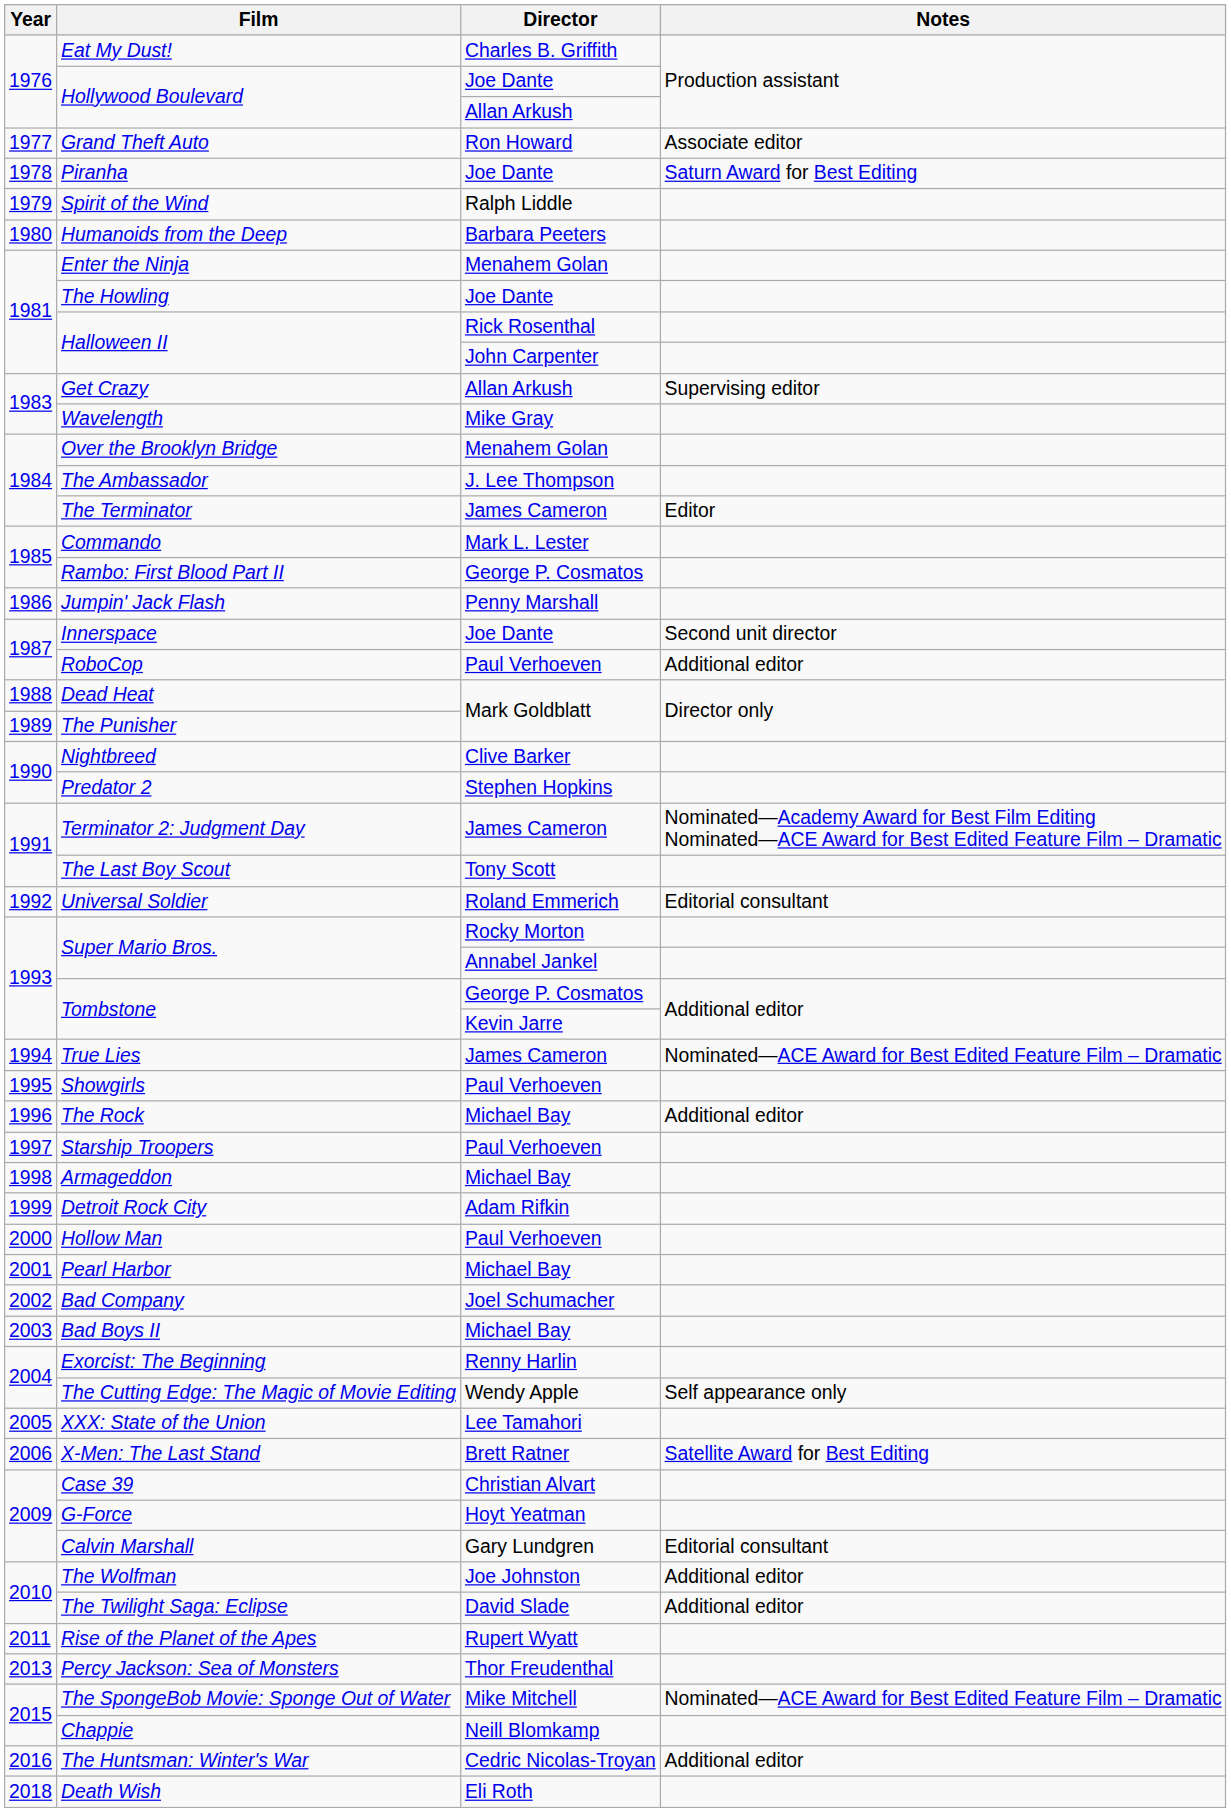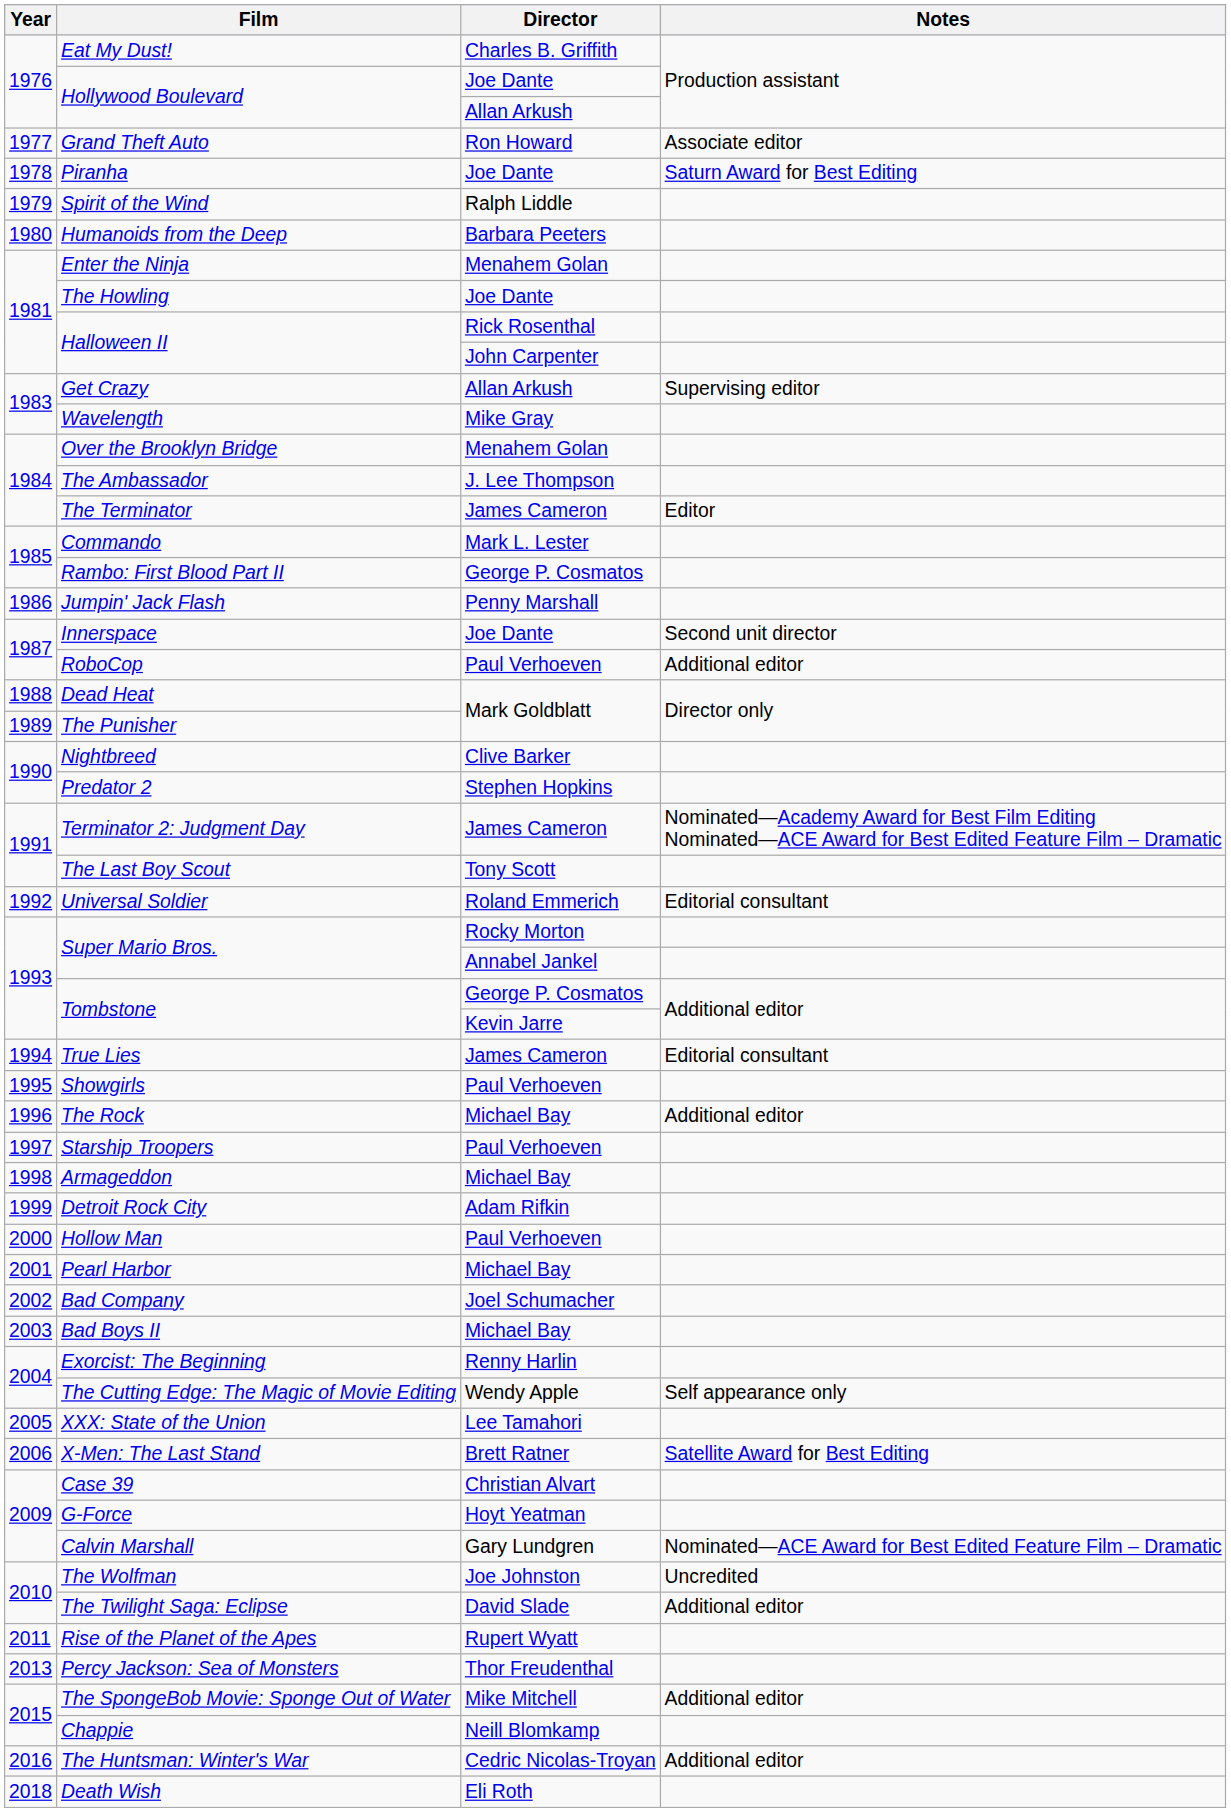 <table class="wikitable sortable">
 <tr style="background:#b0c4de; text-align:center;">
 <th>Year</th>
 <th>Film</th>
 <th>Director</th>
 <th>Notes</th>
 </tr>
 <tr>
 <td rowspan="3"><a href='#'>1976</a></td>
 <td><em><a href='#'>Eat My Dust!</a></em></td>
 <td><a href='#'>Charles B. Griffith</a></td>
 <td rowspan="3">Production assistant</td>
 </tr>
 <tr>
 <td rowspan="2"><a href='#'><em>Hollywood Boulevard</em></a></td>
 <td><a href='#'>Joe Dante</a></td>
 </tr>
 <tr>
 <td><a href='#'>Allan Arkush</a></td>
 </tr>
 <tr>
 <td><a href='#'>1977</a></td>
 <td><a href='#'><em>Grand Theft Auto</em></a></td>
 <td><a href='#'>Ron Howard</a></td>
 <td>Associate editor</td>
 </tr>
 <tr>
 <td><a href='#'>1978</a></td>
 <td><em><a href='#'>Piranha</a></em></td>
 <td><a href='#'>Joe Dante</a></td>
 <td><a href='#'>Saturn Award</a> for <a href='#'>Best Editing</a></td>
 </tr>
 <tr>
 <td><a href='#'>1979</a></td>
 <td><em><a href='#'>Spirit of the Wind</a></em></td>
 <td>Ralph Liddle</td>
 <td></td>
 </tr>
 <tr>
 <td><a href='#'>1980</a></td>
 <td><em><a href='#'>Humanoids from the Deep</a></em></td>
 <td><a href='#'>Barbara Peeters</a></td>
 <td></td>
 </tr>
 <tr>
 <td rowspan=4><a href='#'>1981</a></td>
 <td><em><a href='#'>Enter the Ninja</a></em></td>
 <td><a href='#'>Menahem Golan</a></td>
 <td></td>
 </tr>
 <tr>
 <td><em><a href='#'>The Howling</a></em></td>
 <td><a href='#'>Joe Dante</a></td>
 <td></td>
 </tr>
 <tr>
 <td rowspan=2><em><a href='#'>Halloween II</a></em></td>
 <td><a href='#'>Rick Rosenthal</a></td>
 <td></td>
 </tr>
 <tr>
 <td><a href='#'>John Carpenter</a></td>
 <td></td>
 </tr>
 <tr>
 <td rowspan="2"><a href='#'>1983</a></td>
 <td><em><a href='#'>Get Crazy</a></em></td>
 <td><a href='#'>Allan Arkush</a></td>
 <td>Supervising editor</td>
 </tr>
 <tr>
 <td><em><a href='#'>Wavelength</a></em></td>
 <td><a href='#'>Mike Gray</a></td>
 <td></td>
 </tr>
 <tr>
 <td rowspan="3"><a href='#'>1984</a></td>
 <td><em><a href='#'>Over the Brooklyn Bridge</a></em></td>
 <td><a href='#'>Menahem Golan</a></td>
 <td></td>
 </tr>
 <tr>
 <td><em><a href='#'>The Ambassador</a></em></td>
 <td><a href='#'>J. Lee Thompson</a></td>
 <td></td>
 </tr>
 <tr>
 <td><em><a href='#'>The Terminator</a></em></td>
 <td><a href='#'>James Cameron</a></td>
 <td>Editor</td>
 </tr>
 <tr>
 <td rowspan=2><a href='#'>1985</a></td>
 <td><em><a href='#'>Commando</a></em></td>
 <td><a href='#'>Mark L. Lester</a></td>
 <td></td>
 </tr>
 <tr>
 <td><em><a href='#'>Rambo: First Blood Part II</a></em></td>
 <td><a href='#'>George P. Cosmatos</a></td>
 <td></td>
 </tr>
 <tr>
 <td><a href='#'>1986</a></td>
 <td><em><a href='#'>Jumpin' Jack Flash</a></em></td>
 <td><a href='#'>Penny Marshall</a></td>
 <td></td>
 </tr>
 <tr>
 <td rowspan="2"><a href='#'>1987</a></td>
 <td><em><a href='#'>Innerspace</a></em></td>
 <td><a href='#'>Joe Dante</a></td>
 <td>Second unit director</td>
 </tr>
 <tr>
 <td><em><a href='#'>RoboCop</a></em></td>
 <td><a href='#'>Paul Verhoeven</a></td>
 <td>Additional editor</td>
 </tr>
 <tr>
 <td><a href='#'>1988</a></td>
 <td><em><a href='#'>Dead Heat</a></em></td>
 <td rowspan=2>Mark Goldblatt</td>
 <td rowspan=2>Director only</td>
 </tr>
 <tr>
 <td><a href='#'>1989</a></td>
 <td><em><a href='#'>The Punisher</a></em></td>
 </tr>
 <tr>
 <td rowspan=2><a href='#'>1990</a></td>
 <td><em><a href='#'>Nightbreed</a></em></td>
 <td><a href='#'>Clive Barker</a></td>
 <td></td>
 </tr>
 <tr>
 <td><em><a href='#'>Predator 2</a></em></td>
 <td><a href='#'>Stephen Hopkins</a></td>
 <td></td>
 </tr>
 <tr>
 <td rowspan=2><a href='#'>1991</a></td>
 <td><em><a href='#'>Terminator 2: Judgment Day</a></em></td>
 <td><a href='#'>James Cameron</a></td>
 <td>Nominated—<a href='#'>Academy Award for Best Film Editing</a><br>Nominated—<a href='#'>ACE Award for Best Edited Feature Film – Dramatic</a></td>
 </tr>
 <tr>
 <td><em><a href='#'>The Last Boy Scout</a></em></td>
 <td><a href='#'>Tony Scott</a></td>
 <td></td>
 </tr>
 <tr>
 <td><a href='#'>1992</a></td>
 <td><a href='#'><em>Universal Soldier</em></a></td>
 <td><a href='#'>Roland Emmerich</a></td>
 <td>Editorial consultant</td>
 </tr>
 <tr>
 <td rowspan="4"><a href='#'>1993</a></td>
 <td rowspan="2"><em><a href='#'>Super Mario Bros.</a></em></td>
 <td><a href='#'>Rocky Morton</a></td>
 <td></td>
 </tr>
 <tr>
 <td><a href='#'>Annabel Jankel</a></td>
 <td></td>
 </tr>
 <tr>
 <td rowspan="2"><a href='#'><em>Tombstone</em></a></td>
 <td><a href='#'>George P. Cosmatos</a></td>
 <td rowspan="2">Additional editor</td>
 </tr>
 <tr>
 <td><a href='#'>Kevin Jarre</a></td>
 </tr>
 <tr>
 <td><a href='#'>1994</a></td>
 <td><em><a href='#'>True Lies</a></em></td>
 <td><a href='#'>James Cameron</a></td>
-<td>Nominated—<a href='#'>ACE Award for Best Edited Feature Film – Dramatic</a></td>
+<td>Editorial consultant</td>
 </tr>
 <tr>
 <td><a href='#'>1995</a></td>
 <td><em><a href='#'>Showgirls</a></em></td>
 <td><a href='#'>Paul Verhoeven</a></td>
 <td></td>
 </tr>
 <tr>
 <td><a href='#'>1996</a></td>
 <td><a href='#'><em>The Rock</em></a></td>
 <td><a href='#'>Michael Bay</a></td>
 <td>Additional editor</td>
 </tr>
 <tr>
 <td><a href='#'>1997</a></td>
 <td><em><a href='#'>Starship Troopers</a></em></td>
 <td><a href='#'>Paul Verhoeven</a></td>
 <td></td>
 </tr>
 <tr>
 <td><a href='#'>1998</a></td>
 <td><em><a href='#'>Armageddon</a></em></td>
 <td><a href='#'>Michael Bay</a></td>
 <td></td>
 </tr>
 <tr>
 <td><a href='#'>1999</a></td>
 <td><em><a href='#'>Detroit Rock City</a></em></td>
 <td><a href='#'>Adam Rifkin</a></td>
 <td></td>
 </tr>
 <tr>
 <td><a href='#'>2000</a></td>
 <td><em><a href='#'>Hollow Man</a></em></td>
 <td><a href='#'>Paul Verhoeven</a></td>
 <td></td>
 </tr>
 <tr>
 <td><a href='#'>2001</a></td>
 <td><em><a href='#'>Pearl Harbor</a></em></td>
 <td><a href='#'>Michael Bay</a></td>
 <td></td>
 </tr>
 <tr>
 <td><a href='#'>2002</a></td>
 <td><em><a href='#'>Bad Company</a></em></td>
 <td><a href='#'>Joel Schumacher</a></td>
 <td></td>
 </tr>
 <tr>
 <td><a href='#'>2003</a></td>
 <td><em><a href='#'>Bad Boys II</a></em></td>
 <td><a href='#'>Michael Bay</a></td>
 <td></td>
 </tr>
 <tr>
 <td rowspan=2><a href='#'>2004</a></td>
 <td><em><a href='#'>Exorcist: The Beginning</a></em></td>
 <td><a href='#'>Renny Harlin</a></td>
 <td></td>
 </tr>
 <tr>
 <td><em><a href='#'>The Cutting Edge: The Magic of Movie Editing</a></em></td>
 <td>Wendy Apple</td>
 <td>Self appearance only</td>
 </tr>
 <tr>
 <td><a href='#'>2005</a></td>
 <td><em><a href='#'>XXX: State of the Union</a></em></td>
 <td><a href='#'>Lee Tamahori</a></td>
 <td></td>
 </tr>
 <tr>
 <td><a href='#'>2006</a></td>
 <td><em><a href='#'>X-Men: The Last Stand</a></em></td>
 <td><a href='#'>Brett Ratner</a></td>
 <td><a href='#'>Satellite Award</a> for <a href='#'>Best Editing</a></td>
 </tr>
 <tr>
 <td rowspan="3"><a href='#'>2009</a></td>
 <td><em><a href='#'>Case 39</a></em></td>
 <td><a href='#'>Christian Alvart</a></td>
 <td></td>
 </tr>
 <tr>
 <td><em><a href='#'>G-Force</a></em></td>
 <td><a href='#'>Hoyt Yeatman</a></td>
 <td></td>
 </tr>
 <tr>
 <td><em><a href='#'>Calvin Marshall</a></em></td>
 <td>Gary Lundgren</td>
-<td>Editorial consultant</td>
+<td>Nominated—<a href='#'>ACE Award for Best Edited Feature Film – Dramatic</a></td>
 </tr>
 <tr>
 <td rowspan="2"><a href='#'>2010</a></td>
 <td><em><a href='#'>The Wolfman</a></em></td>
 <td><a href='#'>Joe Johnston</a></td>
-<td>Additional editor</td>
+<td>Uncredited</td>
 </tr>
 <tr>
 <td><em><a href='#'>The Twilight Saga: Eclipse</a></em></td>
 <td><a href='#'>David Slade</a></td>
 <td>Additional editor</td>
 </tr>
 <tr>
 <td><a href='#'>2011</a></td>
 <td><em><a href='#'>Rise of the Planet of the Apes</a></em></td>
 <td><a href='#'>Rupert Wyatt</a></td>
 <td></td>
 </tr>
 <tr>
 <td><a href='#'>2013</a></td>
 <td><em><a href='#'>Percy Jackson: Sea of Monsters</a></em></td>
 <td><a href='#'>Thor Freudenthal</a></td>
 <td></td>
 </tr>
 <tr>
 <td rowspan="2"><a href='#'>2015</a></td>
 <td><em><a href='#'>The SpongeBob Movie: Sponge Out of Water</a></em></td>
 <td><a href='#'>Mike Mitchell</a></td>
-<td>Nominated—<a href='#'>ACE Award for Best Edited Feature Film – Dramatic</a></td>
+<td>Additional editor</td>
 </tr>
 <tr>
 <td><em><a href='#'>Chappie</a></em></td>
 <td><a href='#'>Neill Blomkamp</a></td>
 <td></td>
 </tr>
 <tr>
 <td><a href='#'>2016</a></td>
 <td><em><a href='#'>The Huntsman: Winter's War</a></em></td>
 <td><a href='#'>Cedric Nicolas-Troyan</a></td>
 <td>Additional editor</td>
 </tr>
 <tr>
 <td><a href='#'>2018</a></td>
 <td><a href='#'><em>Death Wish</em></a></td>
 <td><a href='#'>Eli Roth</a></td>
 <td></td>
 </tr>
 </table>
